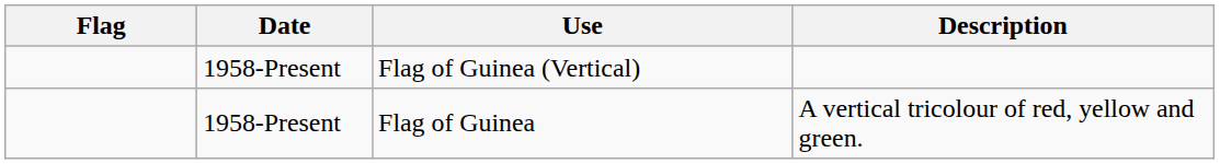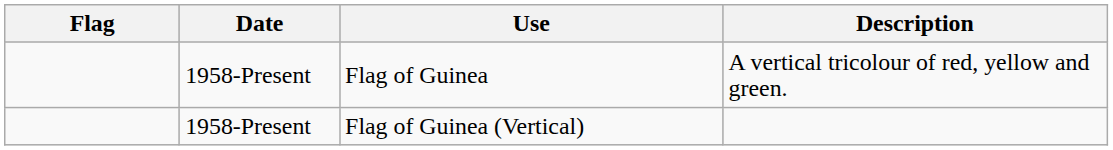 <table class="wikitable">
 <tr>
 <th style="width:110px;">Flag</th>
 <th style="width:100px;">Date</th>
 <th style="width:250px;">Use</th>
 <th style="width:250px;">Description</th>
 </tr>
 <tr>
 <td></td>
 <td>1958-Present</td>
-<td>Flag of Guinea (Vertical)</td>
-<td></td>
+<td>Flag of Guinea</td>
+<td>A vertical tricolour of red, yellow and green.</td>
 </tr>
 <tr>
 <td></td>
 <td>1958-Present</td>
-<td>Flag of Guinea</td>
-<td>A vertical tricolour of red, yellow and green.</td>
+<td>Flag of Guinea (Vertical)</td>
+<td></td>
 </tr>
 </table>
